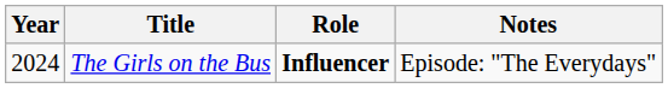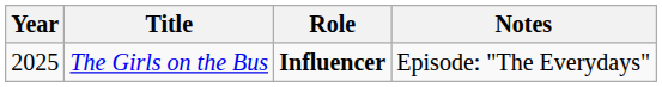 <table class="wikitable">
 <tr>
 <th>Year</th>
 <th>Title</th>
 <th>Role</th>
 <th>Notes</th>
 </tr>
 <tr>
-<td>2024</td>
+<td>2025</td>
 <td><em><a href='#'>The Girls on the Bus</a></em></td>
 <td><strong>Influencer</strong></td>
 <td>Episode: "The Everydays"</td>
 </tr>
 </table>
